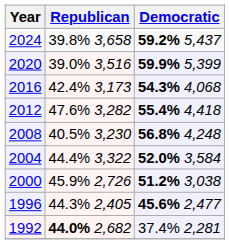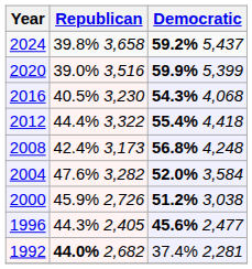 <table class="wikitable" style="float:right; font-size:95%;">
 <tr bgcolor=lightgrey>
 <th>Year</th>
 <th><a href='#'>Republican</a></th>
 <th><a href='#'>Democratic</a></th>
 </tr>
 <tr>
 <td><a href='#'>2024</a></td>
 <td>39.8% <em>3,658</em></td>
 <td><strong>59.2%</strong> <em>5,437</em></td>
 </tr>
 <tr>
 <td align="center" bgcolor="#f0f0ff"><a href='#'>2020</a></td>
 <td align="center" bgcolor="#fff3f3">39.0% <em>3,516</em></td>
 <td align="center" bgcolor="#f0f0ff"><strong>59.9%</strong> <em>5,399</em></td>
 </tr>
 <tr>
 <td align="center" bgcolor="#f0f0ff"><a href='#'>2016</a></td>
-<td align="center" bgcolor="#fff3f3">42.4% <em>3,173</em></td>
+<td align="center" bgcolor="#fff3f3">40.5% <em>3,230</em></td>
 <td align="center" bgcolor="#f0f0ff"><strong>54.3%</strong> <em>4,068</em></td>
 </tr>
 <tr>
 <td align="center" bgcolor="#f0f0ff"><a href='#'>2012</a></td>
-<td align="center" bgcolor="#fff3f3">47.6% <em>3,282</em></td>
+<td align="center" bgcolor="#fff3f3">44.4% <em>3,322</em></td>
 <td align="center" bgcolor="#f0f0ff"><strong>55.4%</strong> <em>4,418</em></td>
 </tr>
 <tr>
 <td align="center" bgcolor="#f0f0ff"><a href='#'>2008</a></td>
-<td align="center" bgcolor="#fff3f3">40.5% <em>3,230</em></td>
+<td align="center" bgcolor="#fff3f3">42.4% <em>3,173</em></td>
 <td align="center" bgcolor="#f0f0ff"><strong>56.8%</strong> <em>4,248</em></td>
 </tr>
 <tr>
 <td align="center" bgcolor="#f0f0ff"><a href='#'>2004</a></td>
-<td align="center" bgcolor="#fff3f3">44.4% <em>3,322</em></td>
+<td align="center" bgcolor="#fff3f3">47.6% <em>3,282</em></td>
 <td align="center" bgcolor="#f0f0ff"><strong>52.0%</strong> <em>3,584</em></td>
 </tr>
 <tr>
 <td align="center" bgcolor="#f0f0ff"><a href='#'>2000</a></td>
 <td align="center" bgcolor="#fff3f3">45.9% <em>2,726</em></td>
 <td align="center" bgcolor="#f0f0ff"><strong>51.2%</strong> <em>3,038</em></td>
 </tr>
 <tr>
 <td align="center" bgcolor="#f0f0ff"><a href='#'>1996</a></td>
 <td align="center" bgcolor="#fff3f3">44.3% <em>2,405</em></td>
 <td align="center" bgcolor="#f0f0ff"><strong>45.6%</strong> <em>2,477</em></td>
 </tr>
 <tr>
 <td align="center" bgcolor="#fff3f3"><a href='#'>1992</a></td>
 <td align="center" bgcolor="#fff3f3"><strong>44.0%</strong> <em>2,682</em></td>
 <td align="center" bgcolor="#f0f0ff">37.4% <em>2,281</em></td>
 </tr>
 <tr>
 </tr>
 </table>
